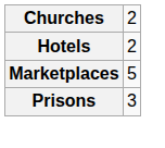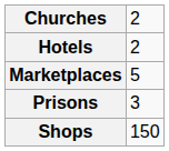 <table class="wikitable">
 <tr>
 <th>Churches</th>
 <td>2</td>
 </tr>
 <tr>
 <th>Hotels</th>
 <td>2</td>
 </tr>
 <tr>
 <th>Marketplaces</th>
 <td>5</td>
 </tr>
 <tr>
 <th>Prisons</th>
 <td>3</td>
 </tr>
+<tr>
+<th>Shops</th>
+<td>150</td>
+</tr>
 </table>
